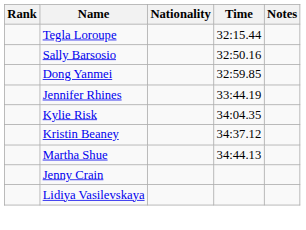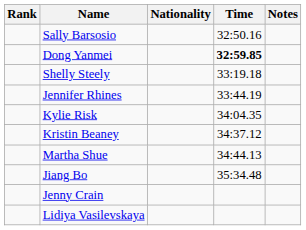 <table class="wikitable sortable" style="text-align:center">
 <tr>
 <th>Rank</th>
 <th>Name</th>
 <th>Nationality</th>
 <th>Time</th>
 <th>Notes</th>
-</tr>
-<tr>
-<td></td>
-<td align=left><a href='#'>Tegla Loroupe</a></td>
-<td align=left></td>
-<td>32:15.44</td>
-<td></td>
 </tr>
 <tr>
 <td></td>
 <td align=left><a href='#'>Sally Barsosio</a></td>
 <td align=left></td>
 <td>32:50.16</td>
 <td></td>
 </tr>
 <tr>
 <td></td>
 <td align=left><a href='#'>Dong Yanmei</a></td>
 <td align=left></td>
-<td>32:59.85</td>
+<td><strong>32:59.85</strong></td>
+<td></td>
+</tr>
+<tr>
+<td></td>
+<td align=left><a href='#'>Shelly Steely</a></td>
+<td align=left></td>
+<td>33:19.18</td>
 <td></td>
 </tr>
 <tr>
 <td></td>
 <td align=left><a href='#'>Jennifer Rhines</a></td>
 <td align=left></td>
 <td>33:44.19</td>
 <td></td>
 </tr>
 <tr>
 <td></td>
 <td align=left><a href='#'>Kylie Risk</a></td>
 <td align=left></td>
 <td>34:04.35</td>
 <td></td>
 </tr>
 <tr>
 <td></td>
 <td align=left><a href='#'>Kristin Beaney</a></td>
 <td align=left></td>
 <td>34:37.12</td>
 <td></td>
 </tr>
 <tr>
 <td></td>
 <td align=left><a href='#'>Martha Shue</a></td>
 <td align=left></td>
 <td>34:44.13</td>
 <td></td>
 </tr>
 <tr>
 <td></td>
+<td align=left><a href='#'>Jiang Bo</a></td>
+<td align=left></td>
+<td>35:34.48</td>
+<td></td>
+</tr>
+<tr>
+<td></td>
 <td align=left><a href='#'>Jenny Crain</a></td>
 <td align=left></td>
 <td></td>
 <td></td>
 </tr>
 <tr>
 <td></td>
 <td align=left><a href='#'>Lidiya Vasilevskaya</a></td>
 <td align=left></td>
 <td></td>
 <td></td>
 </tr>
 </table>
